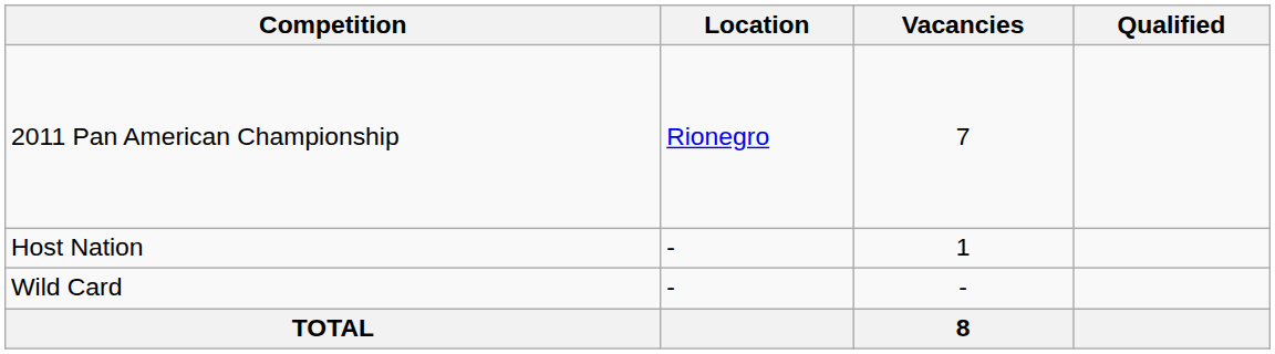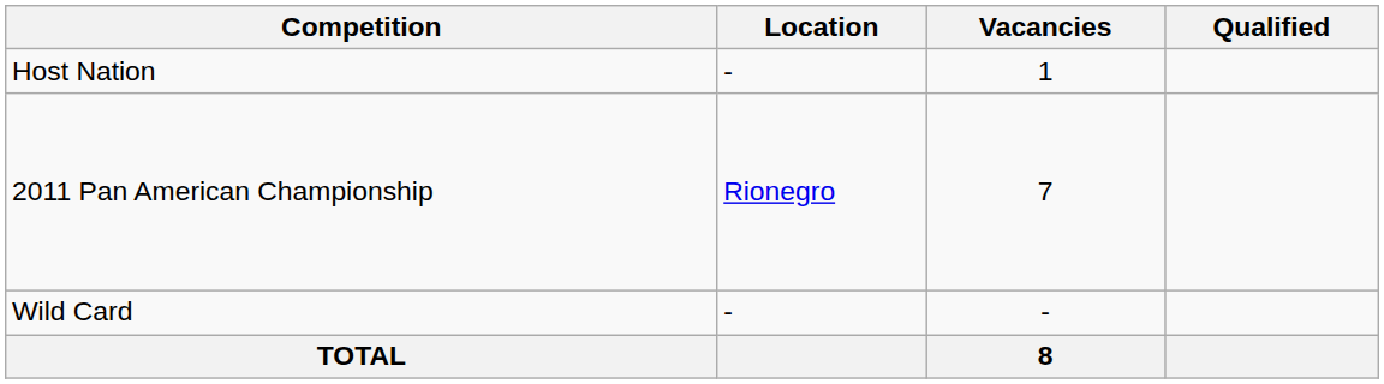 <table class = "wikitable" width=800>
 <tr>
 <th>Competition</th>
 <th>Location</th>
 <th>Vacancies</th>
 <th>Qualified</th>
 </tr>
 <tr>
+<td>Host Nation</td>
+<td>-</td>
+<td align="center">1</td>
+<td></td>
+</tr>
+<tr>
 <td>2011 Pan American Championship</td>
 <td> <a href='#'>Rionegro</a></td>
 <td align="center">7</td>
 <td><br><br><br> <br><br><br></td>
-</tr>
-<tr>
-<td>Host Nation</td>
-<td>-</td>
-<td align="center">1</td>
-<td></td>
 </tr>
 <tr>
 <td>Wild Card</td>
 <td>-</td>
 <td align="center">-</td>
 <td></td>
 </tr>
 <tr>
 <th>TOTAL</th>
 <th colspan="1"></th>
 <th>8</th>
 <th></th>
 </tr>
 </table>
